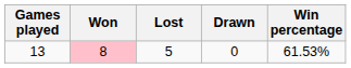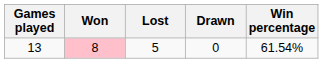 <table class="wikitable" style="text-align:center">
 <tr>
 <th width="70">Games played</th>
 <th width="70">Won</th>
 <th width="70">Lost</th>
 <th width="70">Drawn</th>
 <th width="70">Win percentage</th>
 </tr>
 <tr>
 <td>13</td>
 <td style="background: pink;">8</td>
 <td>5</td>
 <td>0</td>
-<td>61.53%</td>
+<td>61.54%</td>
 </tr>
 </table>
